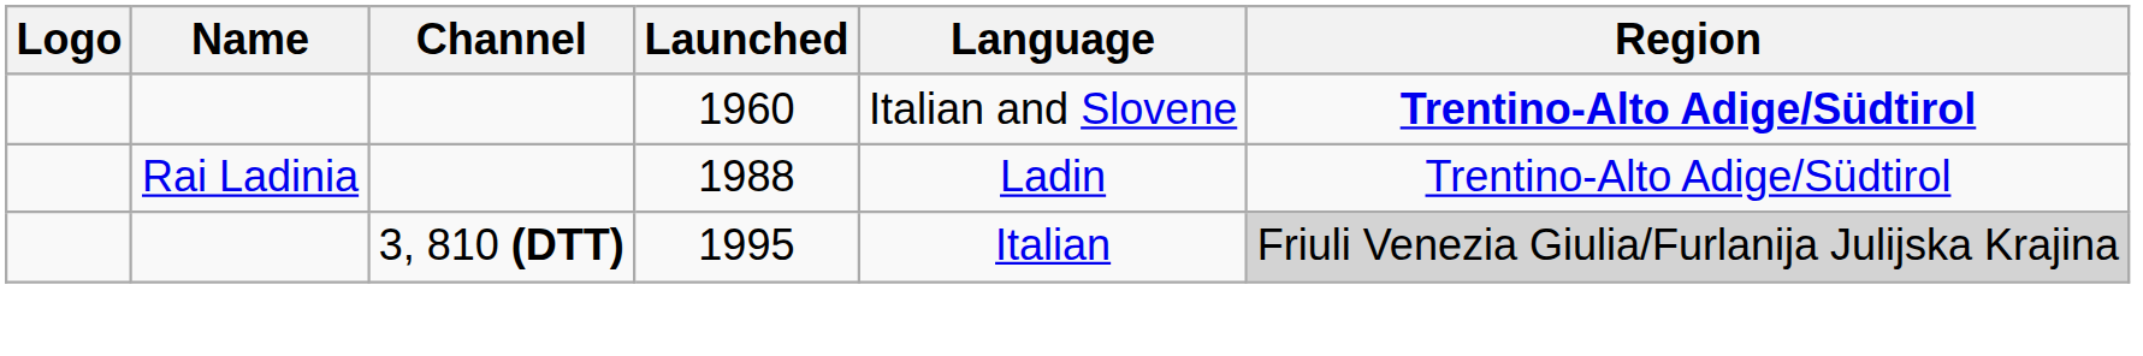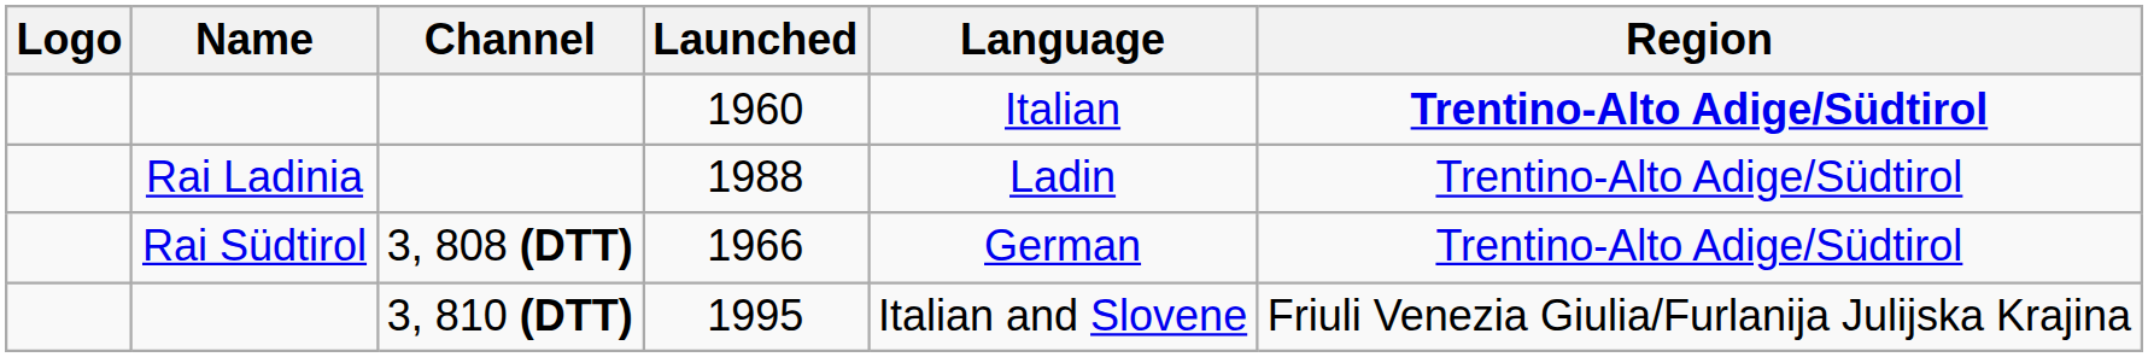 <table class="wikitable" style="text-align:center">
 <tr>
 <th>Logo</th>
 <th>Name</th>
 <th>Channel</th>
 <th>Launched</th>
 <th>Language</th>
 <th>Region</th>
 </tr>
 <tr>
 <td></td>
 <td></td>
 <td></td>
 <td>1960</td>
-<td>Italian and <a href='#'>Slovene</a></td>
+<td><a href='#'>Italian</a></td>
 <td><strong><a href='#'>Trentino-Alto Adige/Südtirol</a></strong></td>
 </tr>
 <tr>
 <td></td>
 <td><a href='#'>Rai Ladinia</a></td>
 <td></td>
 <td>1988</td>
 <td><a href='#'>Ladin</a></td>
 <td><a href='#'>Trentino-Alto Adige/Südtirol</a></td>
 </tr>
 <tr>
 <td></td>
+<td><a href='#'>Rai Südtirol</a></td>
+<td>3, 808 <strong>(DTT)</strong></td>
+<td>1966</td>
+<td><a href='#'>German</a></td>
+<td><a href='#'>Trentino-Alto Adige/Südtirol</a></td>
+</tr>
+<tr>
+<td></td>
 <td></td>
 <td>3, 810 <strong>(DTT)</strong></td>
 <td>1995</td>
-<td><a href='#'>Italian</a></td>
-<td style="background: lightgrey;">Friuli Venezia Giulia/Furlanija Julijska Krajina</td>
+<td>Italian and <a href='#'>Slovene</a></td>
+<td>Friuli Venezia Giulia/Furlanija Julijska Krajina</td>
 </tr>
 </table>
